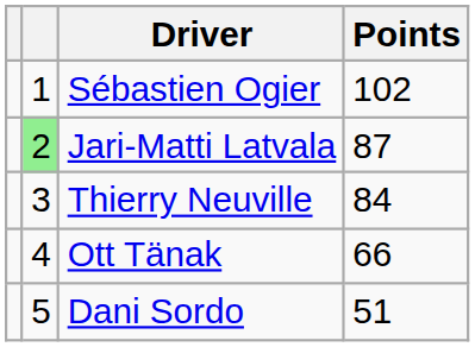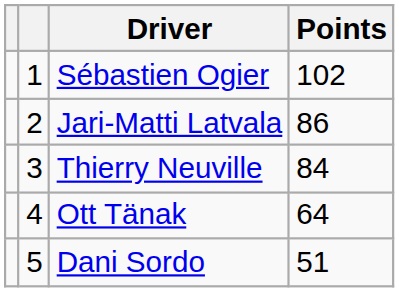 <table class="wikitable" style="font-size: 85%;">
 <tr>
 <th></th>
 <th></th>
 <th>Driver</th>
 <th>Points</th>
 </tr>
 <tr>
 <td align="left"></td>
 <td align="center">1</td>
 <td> <a href='#'>Sébastien Ogier</a></td>
 <td align="left">102</td>
 </tr>
 <tr>
 <td align="left"></td>
-<td align="center" style="background: lightgreen;">2</td>
+<td align="center">2</td>
 <td> <a href='#'>Jari-Matti Latvala</a></td>
-<td align="left">87</td>
+<td align="left">86</td>
 </tr>
 <tr>
 <td align="left"></td>
 <td align="center">3</td>
 <td> <a href='#'>Thierry Neuville</a></td>
 <td align="left">84</td>
 </tr>
 <tr>
 <td align="left"></td>
 <td align="center">4</td>
 <td> <a href='#'>Ott Tänak</a></td>
-<td align="left">66</td>
+<td align="left">64</td>
 </tr>
 <tr>
 <td align="left"></td>
 <td align="center">5</td>
 <td> <a href='#'>Dani Sordo</a></td>
 <td align="left">51</td>
 </tr>
 </table>
